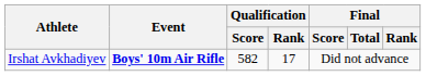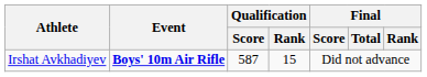 <table class="wikitable" style="font-size:90%">
 <tr>
 <th rowspan="2">Athlete</th>
 <th rowspan="2">Event</th>
 <th colspan="2">Qualification</th>
 <th colspan="3">Final</th>
 </tr>
 <tr>
 <th>Score</th>
 <th>Rank</th>
 <th>Score</th>
 <th>Total</th>
 <th>Rank</th>
 </tr>
 <tr>
 <td><a href='#'>Irshat Avkhadiyev</a></td>
 <td><strong><a href='#'>Boys' 10m Air Rifle</a></strong></td>
-<td align=center>582</td>
-<td align=center>17</td>
+<td align=center>587</td>
+<td align=center>15</td>
 <td colspan=3 align=center>Did not advance</td>
 </tr>
 </table>
